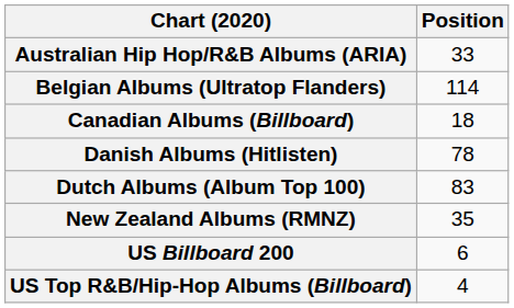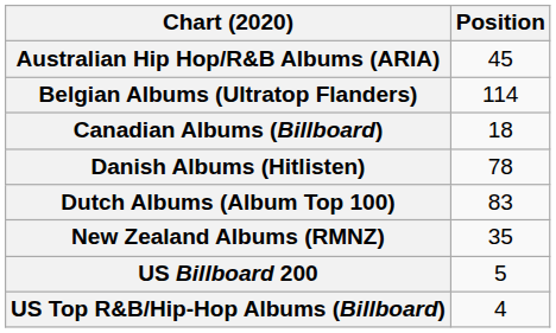 <table class="wikitable sortable plainrowheaders" style="text-align:center">
 <tr>
 <th scope="col">Chart (2020)</th>
 <th scope="col">Position</th>
 </tr>
 <tr>
 <th scope="row">Australian Hip Hop/R&B Albums (ARIA)</th>
-<td>33</td>
+<td>45</td>
 </tr>
 <tr>
 <th scope="row">Belgian Albums (Ultratop Flanders)</th>
 <td>114</td>
 </tr>
 <tr>
 <th scope="row">Canadian Albums (<em>Billboard</em>)</th>
 <td>18</td>
 </tr>
 <tr>
 <th scope="row">Danish Albums (Hitlisten)</th>
 <td>78</td>
 </tr>
 <tr>
 <th scope="row">Dutch Albums (Album Top 100)</th>
 <td>83</td>
 </tr>
 <tr>
 <th scope="row">New Zealand Albums (RMNZ)</th>
 <td>35</td>
 </tr>
 <tr>
 <th scope="row">US <em>Billboard</em> 200</th>
-<td>6</td>
+<td>5</td>
 </tr>
 <tr>
 <th scope="row">US Top R&B/Hip-Hop Albums (<em>Billboard</em>)</th>
 <td>4</td>
 </tr>
 </table>
